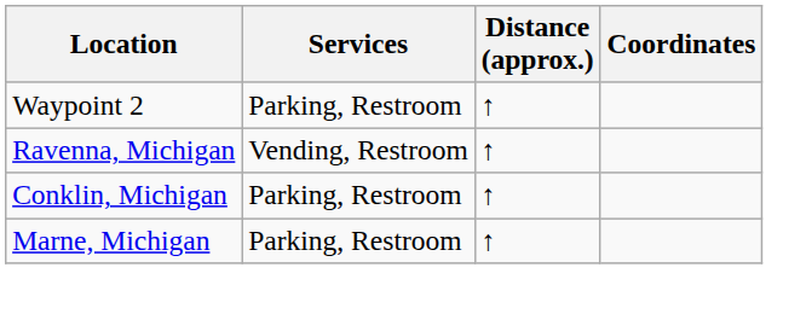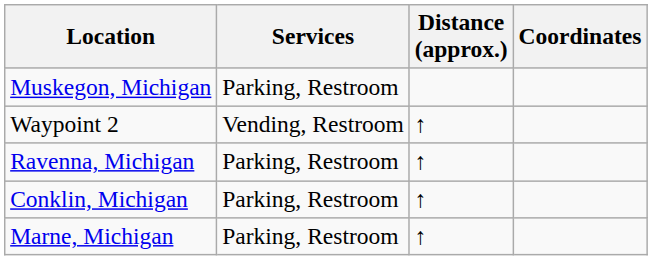 <table class="wikitable">
 <tr>
 <th>Location</th>
 <th>Services</th>
 <th>Distance<br> (approx.)</th>
 <th>Coordinates</th>
 </tr>
 <tr>
+<td><a href='#'>Muskegon, Michigan</a></td>
+<td>Parking, Restroom</td>
+<td></td>
+<td></td>
+</tr>
+<tr>
 <td>Waypoint 2</td>
-<td>Parking, Restroom</td>
+<td>Vending, Restroom</td>
 <td>↑ </td>
 <td></td>
 </tr>
 <tr>
 <td><a href='#'>Ravenna, Michigan</a></td>
-<td>Vending, Restroom</td>
+<td>Parking, Restroom</td>
 <td>↑ </td>
 <td></td>
 </tr>
 <tr>
 <td><a href='#'>Conklin, Michigan</a></td>
 <td>Parking, Restroom</td>
 <td>↑ </td>
 <td></td>
 </tr>
 <tr>
 <td><a href='#'>Marne, Michigan</a></td>
 <td>Parking, Restroom</td>
 <td>↑ </td>
 <td></td>
 </tr>
 </table>
